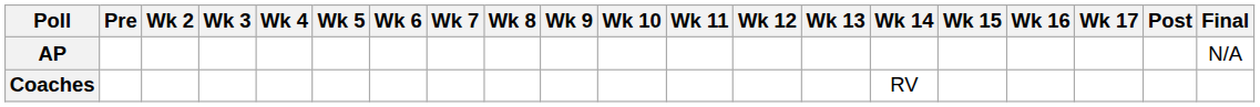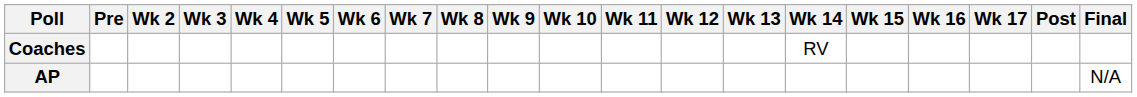 <table class="wikitable" style="white-space:nowrap;text-align:center;">
 <tr>
 <th>Poll</th>
 <th>Pre</th>
 <th>Wk 2</th>
 <th>Wk 3</th>
 <th>Wk 4</th>
 <th>Wk 5</th>
 <th>Wk 6</th>
 <th>Wk 7</th>
 <th>Wk 8</th>
 <th>Wk 9</th>
 <th>Wk 10</th>
 <th>Wk 11</th>
 <th>Wk 12</th>
 <th>Wk 13</th>
 <th>Wk 14</th>
 <th>Wk 15</th>
 <th>Wk 16</th>
 <th>Wk 17</th>
 <th>Post</th>
 <th>Final</th>
 </tr>
 <tr>
+<th>Coaches</th>
+<td style="background:#FFF;"></td>
+<td style="background:#FFF;"></td>
+<td style="background:#FFF;"></td>
+<td style="background:#FFF;"></td>
+<td style="background:#FFF;"></td>
+<td style="background:#FFF;"></td>
+<td style="background:#FFF;"></td>
+<td style="background:#FFF;"></td>
+<td style="background:#FFF;"></td>
+<td style="background:#FFF;"></td>
+<td style="background:#FFF;"></td>
+<td style="background:#FFF;"></td>
+<td style="background:#FFF;"></td>
+<td style="background:#FFF;">RV </td>
+<td style="background:#FFF;"></td>
+<td style="background:#FFF;"></td>
+<td style="background:#FFF;"></td>
+<td style="background:#FFF;"></td>
+<td style="background:#FFF;"></td>
+</tr>
+<tr>
 <th>AP</th>
 <td style="background:#FFF;"></td>
 <td style="background:#FFF;"></td>
 <td style="background:#FFF;"></td>
 <td style="background:#FFF;"></td>
 <td style="background:#FFF;"></td>
 <td style="background:#FFF;"></td>
 <td style="background:#FFF;"></td>
 <td style="background:#FFF;"></td>
 <td style="background:#FFF;"></td>
 <td style="background:#FFF;"></td>
 <td style="background:#FFF;"></td>
 <td style="background:#FFF;"></td>
 <td style="background:#FFF;"></td>
 <td style="background:#FFF;"></td>
 <td style="background:#FFF;"></td>
 <td style="background:#FFF;"></td>
 <td style="background:#FFF;"></td>
 <td style="background:#FFF;"></td>
 <td style="background:#FFF;">N/A </td>
 </tr>
-<tr>
-<th>Coaches</th>
-<td style="background:#FFF;"></td>
-<td style="background:#FFF;"></td>
-<td style="background:#FFF;"></td>
-<td style="background:#FFF;"></td>
-<td style="background:#FFF;"></td>
-<td style="background:#FFF;"></td>
-<td style="background:#FFF;"></td>
-<td style="background:#FFF;"></td>
-<td style="background:#FFF;"></td>
-<td style="background:#FFF;"></td>
-<td style="background:#FFF;"></td>
-<td style="background:#FFF;"></td>
-<td style="background:#FFF;"></td>
-<td style="background:#FFF;">RV </td>
-<td style="background:#FFF;"></td>
-<td style="background:#FFF;"></td>
-<td style="background:#FFF;"></td>
-<td style="background:#FFF;"></td>
-<td style="background:#FFF;"></td>
-</tr>
 </table>
